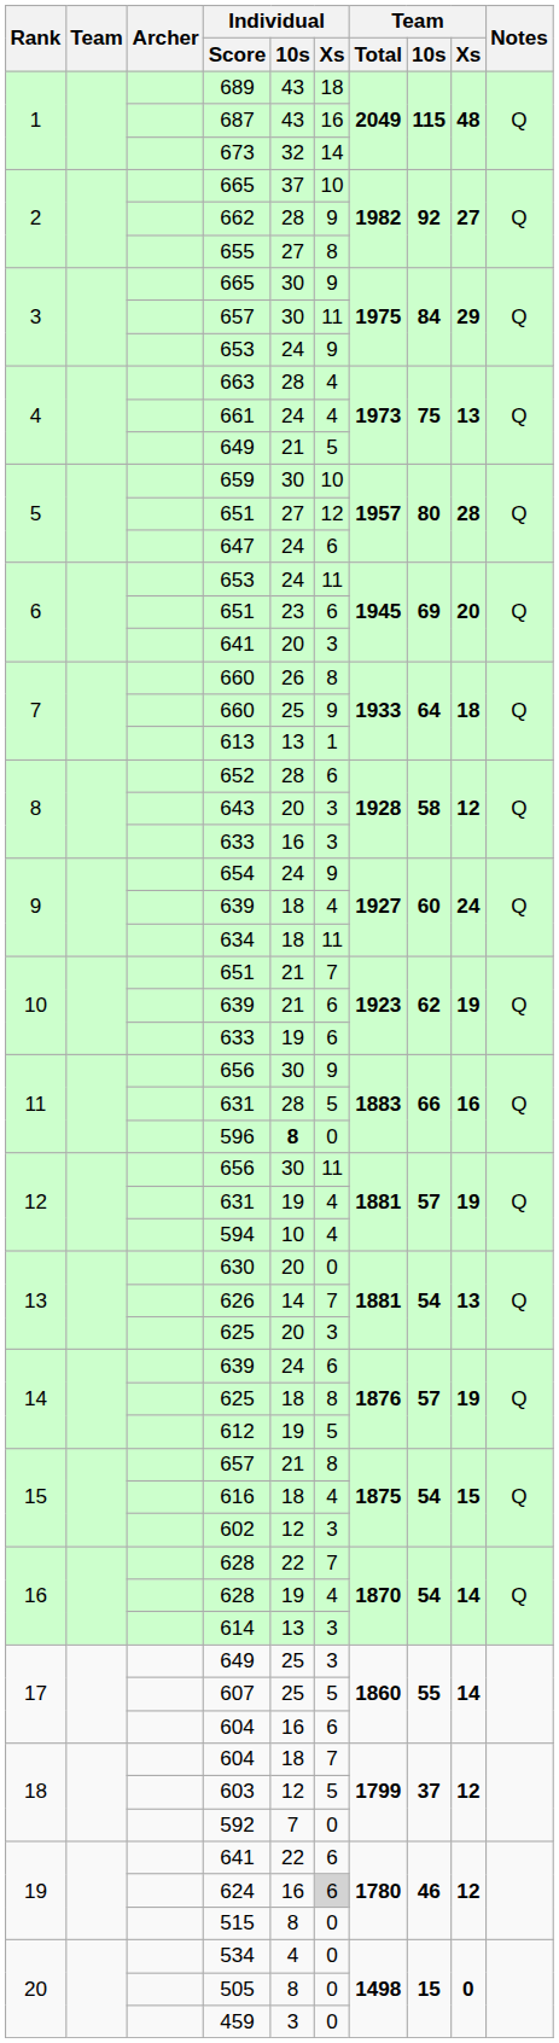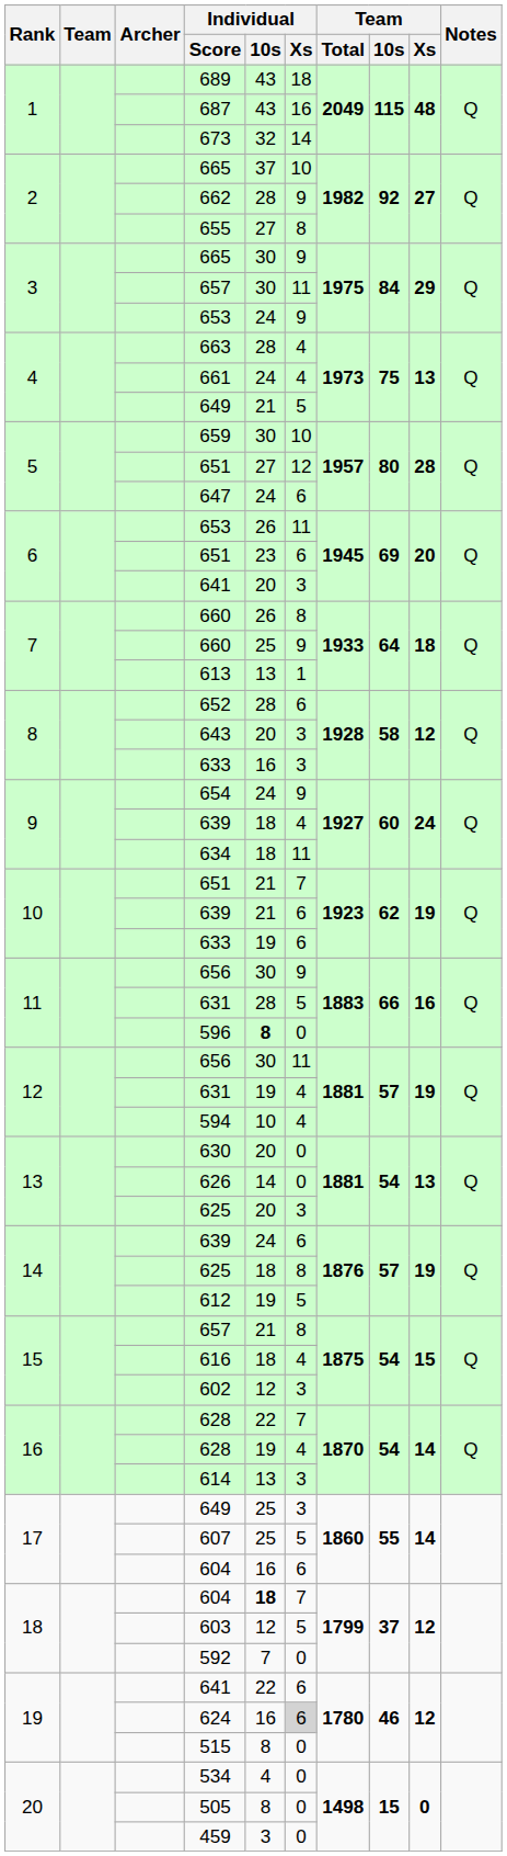 <table class="wikitable sortable" style="font-size:100%; text-align:center;">
 <tr>
 <th rowspan="2">Rank</th>
 <th rowspan="2">Team</th>
 <th rowspan="2">Archer</th>
 <th colspan="3">Individual</th>
 <th colspan="3">Team</th>
 <th rowspan="2">Notes</th>
 </tr>
 <tr>
 <th>Score</th>
 <th>10s</th>
 <th>Xs</th>
 <th>Total</th>
 <th>10s</th>
 <th>Xs</th>
 </tr>
 <tr bgcolor="#ccffcc">
 <td rowspan="3">1</td>
 <td align="left" rowspan="3"></td>
 <td align="left"></td>
 <td>689</td>
 <td>43</td>
 <td>18</td>
 <td rowspan="3"><strong>2049</strong></td>
 <td rowspan="3"><strong>115</strong></td>
 <td rowspan="3"><strong>48</strong></td>
 <td rowspan="3">Q</td>
 </tr>
 <tr bgcolor="#ccffcc">
 <td align="left"></td>
 <td>687</td>
 <td>43</td>
 <td>16</td>
 </tr>
 <tr bgcolor="#ccffcc">
 <td align="left"></td>
 <td>673</td>
 <td>32</td>
 <td>14</td>
 </tr>
 <tr bgcolor="#ccffcc">
 <td rowspan="3">2</td>
 <td align="left" rowspan="3"></td>
 <td align="left"></td>
 <td>665</td>
 <td>37</td>
 <td>10</td>
 <td rowspan="3"><strong>1982</strong></td>
 <td rowspan="3"><strong>92</strong></td>
 <td rowspan="3"><strong>27</strong></td>
 <td rowspan="3">Q</td>
 </tr>
 <tr bgcolor="#ccffcc">
 <td align="left"></td>
 <td>662</td>
 <td>28</td>
 <td>9</td>
 </tr>
 <tr bgcolor="#ccffcc">
 <td align="left"></td>
 <td>655</td>
 <td>27</td>
 <td>8</td>
 </tr>
 <tr bgcolor="#ccffcc">
 <td rowspan="3">3</td>
 <td align="left" rowspan="3"></td>
 <td align="left"></td>
 <td>665</td>
 <td>30</td>
 <td>9</td>
 <td rowspan="3"><strong>1975</strong></td>
 <td rowspan="3"><strong>84</strong></td>
 <td rowspan="3"><strong>29</strong></td>
 <td rowspan="3">Q</td>
 </tr>
 <tr bgcolor="#ccffcc">
 <td align="left"></td>
 <td>657</td>
 <td>30</td>
 <td>11</td>
 </tr>
 <tr bgcolor="#ccffcc">
 <td align="left"></td>
 <td>653</td>
 <td>24</td>
 <td>9</td>
 </tr>
 <tr bgcolor="#ccffcc">
 <td rowspan="3">4</td>
 <td align="left" rowspan="3"></td>
 <td align="left"></td>
 <td>663</td>
 <td>28</td>
 <td>4</td>
 <td rowspan="3"><strong>1973</strong></td>
 <td rowspan="3"><strong>75</strong></td>
 <td rowspan="3"><strong>13</strong></td>
 <td rowspan="3">Q</td>
 </tr>
 <tr bgcolor="#ccffcc">
 <td align="left"></td>
 <td>661</td>
 <td>24</td>
 <td>4</td>
 </tr>
 <tr bgcolor="#ccffcc">
 <td align="left"></td>
 <td>649</td>
 <td>21</td>
 <td>5</td>
 </tr>
 <tr bgcolor="#ccffcc">
 <td rowspan="3">5</td>
 <td align="left" rowspan="3"></td>
 <td align="left"></td>
 <td>659</td>
 <td>30</td>
 <td>10</td>
 <td rowspan="3"><strong>1957</strong></td>
 <td rowspan="3"><strong>80</strong></td>
 <td rowspan="3"><strong>28</strong></td>
 <td rowspan="3">Q</td>
 </tr>
 <tr bgcolor="#ccffcc">
 <td align="left"></td>
 <td>651</td>
 <td>27</td>
 <td>12</td>
 </tr>
 <tr bgcolor="#ccffcc">
 <td align="left"></td>
 <td>647</td>
 <td>24</td>
 <td>6</td>
 </tr>
 <tr bgcolor="#ccffcc">
 <td rowspan="3">6</td>
 <td align="left" rowspan="3"></td>
 <td align="left"></td>
 <td>653</td>
-<td>24</td>
+<td>26</td>
 <td>11</td>
 <td rowspan="3"><strong>1945</strong></td>
 <td rowspan="3"><strong>69</strong></td>
 <td rowspan="3"><strong>20</strong></td>
 <td rowspan="3">Q</td>
 </tr>
 <tr bgcolor="#ccffcc">
 <td align="left"></td>
 <td>651</td>
 <td>23</td>
 <td>6</td>
 </tr>
 <tr bgcolor="#ccffcc">
 <td align="left"></td>
 <td>641</td>
 <td>20</td>
 <td>3</td>
 </tr>
 <tr bgcolor="#ccffcc">
 <td rowspan="3">7</td>
 <td align="left" rowspan="3"></td>
 <td align="left"></td>
 <td>660</td>
 <td>26</td>
 <td>8</td>
 <td rowspan="3"><strong>1933</strong></td>
 <td rowspan="3"><strong>64</strong></td>
 <td rowspan="3"><strong>18</strong></td>
 <td rowspan="3">Q</td>
 </tr>
 <tr bgcolor="#ccffcc">
 <td align="left"></td>
 <td>660</td>
 <td>25</td>
 <td>9</td>
 </tr>
 <tr bgcolor="#ccffcc">
 <td align="left"></td>
 <td>613</td>
 <td>13</td>
 <td>1</td>
 </tr>
 <tr bgcolor="#ccffcc">
 <td rowspan="3">8</td>
 <td align="left" rowspan="3"></td>
 <td align="left"></td>
 <td>652</td>
 <td>28</td>
 <td>6</td>
 <td rowspan="3"><strong>1928</strong></td>
 <td rowspan="3"><strong>58</strong></td>
 <td rowspan="3"><strong>12</strong></td>
 <td rowspan="3">Q</td>
 </tr>
 <tr bgcolor="#ccffcc">
 <td align="left"></td>
 <td>643</td>
 <td>20</td>
 <td>3</td>
 </tr>
 <tr bgcolor="#ccffcc">
 <td align="left"></td>
 <td>633</td>
 <td>16</td>
 <td>3</td>
 </tr>
 <tr bgcolor="#ccffcc">
 <td rowspan="3">9</td>
 <td align="left" rowspan="3"></td>
 <td align="left"></td>
 <td>654</td>
 <td>24</td>
 <td>9</td>
 <td rowspan="3"><strong>1927</strong></td>
 <td rowspan="3"><strong>60</strong></td>
 <td rowspan="3"><strong>24</strong></td>
 <td rowspan="3">Q</td>
 </tr>
 <tr bgcolor="#ccffcc">
 <td align="left"></td>
 <td>639</td>
 <td>18</td>
 <td>4</td>
 </tr>
 <tr bgcolor="#ccffcc">
 <td align="left"></td>
 <td>634</td>
 <td>18</td>
 <td>11</td>
 </tr>
 <tr bgcolor="#ccffcc">
 <td rowspan="3">10</td>
 <td align="left" rowspan="3"></td>
 <td align="left"></td>
 <td>651</td>
 <td>21</td>
 <td>7</td>
 <td rowspan="3"><strong>1923</strong></td>
 <td rowspan="3"><strong>62</strong></td>
 <td rowspan="3"><strong>19</strong></td>
 <td rowspan="3">Q</td>
 </tr>
 <tr bgcolor="#ccffcc">
 <td align="left"></td>
 <td>639</td>
 <td>21</td>
 <td>6</td>
 </tr>
 <tr bgcolor="#ccffcc">
 <td align="left"></td>
 <td>633</td>
 <td>19</td>
 <td>6</td>
 </tr>
 <tr bgcolor="#ccffcc">
 <td rowspan="3">11</td>
 <td align="left" rowspan="3"></td>
 <td align="left"></td>
 <td>656</td>
 <td>30</td>
 <td>9</td>
 <td rowspan="3"><strong>1883</strong></td>
 <td rowspan="3"><strong>66</strong></td>
 <td rowspan="3"><strong>16</strong></td>
 <td rowspan="3">Q</td>
 </tr>
 <tr bgcolor="#ccffcc">
 <td align="left"></td>
 <td>631</td>
 <td>28</td>
 <td>5</td>
 </tr>
 <tr bgcolor="#ccffcc">
 <td align="left"></td>
 <td>596</td>
 <td><strong>8</strong></td>
 <td>0</td>
 </tr>
 <tr bgcolor="#ccffcc">
 <td rowspan="3">12</td>
 <td align="left" rowspan="3"></td>
 <td align="left"></td>
 <td>656</td>
 <td>30</td>
 <td>11</td>
 <td rowspan="3"><strong>1881</strong></td>
 <td rowspan="3"><strong>57</strong></td>
 <td rowspan="3"><strong>19</strong></td>
 <td rowspan="3">Q</td>
 </tr>
 <tr bgcolor="#ccffcc">
 <td align="left"></td>
 <td>631</td>
 <td>19</td>
 <td>4</td>
 </tr>
 <tr bgcolor="#ccffcc">
 <td align="left"></td>
 <td>594</td>
 <td>10</td>
 <td>4</td>
 </tr>
 <tr bgcolor="#ccffcc">
 <td rowspan="3">13</td>
 <td align="left" rowspan="3"></td>
 <td align="left"></td>
 <td>630</td>
 <td>20</td>
 <td>0</td>
 <td rowspan="3"><strong>1881</strong></td>
 <td rowspan="3"><strong>54</strong></td>
 <td rowspan="3"><strong>13</strong></td>
 <td rowspan="3">Q</td>
 </tr>
 <tr bgcolor="#ccffcc">
 <td align="left"></td>
 <td>626</td>
 <td>14</td>
-<td>7</td>
+<td>0</td>
 </tr>
 <tr bgcolor="#ccffcc">
 <td align="left"></td>
 <td>625</td>
 <td>20</td>
 <td>3</td>
 </tr>
 <tr bgcolor="#ccffcc">
 <td rowspan="3">14</td>
 <td align="left" rowspan="3"></td>
 <td align="left"></td>
 <td>639</td>
 <td>24</td>
 <td>6</td>
 <td rowspan="3"><strong>1876</strong></td>
 <td rowspan="3"><strong>57</strong></td>
 <td rowspan="3"><strong>19</strong></td>
 <td rowspan="3">Q</td>
 </tr>
 <tr bgcolor="#ccffcc">
 <td align="left"></td>
 <td>625</td>
 <td>18</td>
 <td>8</td>
 </tr>
 <tr bgcolor="#ccffcc">
 <td align="left"></td>
 <td>612</td>
 <td>19</td>
 <td>5</td>
 </tr>
 <tr bgcolor="#ccffcc">
 <td rowspan="3">15</td>
 <td align="left" rowspan="3"></td>
 <td align="left"></td>
 <td>657</td>
 <td>21</td>
 <td>8</td>
 <td rowspan="3"><strong>1875</strong></td>
 <td rowspan="3"><strong>54</strong></td>
 <td rowspan="3"><strong>15</strong></td>
 <td rowspan="3">Q</td>
 </tr>
 <tr bgcolor="#ccffcc">
 <td align="left"></td>
 <td>616</td>
 <td>18</td>
 <td>4</td>
 </tr>
 <tr bgcolor="#ccffcc">
 <td align="left"></td>
 <td>602</td>
 <td>12</td>
 <td>3</td>
 </tr>
 <tr bgcolor="#ccffcc">
 <td rowspan="3">16</td>
 <td align="left" rowspan="3"></td>
 <td align="left"></td>
 <td>628</td>
 <td>22</td>
 <td>7</td>
 <td rowspan="3"><strong>1870</strong></td>
 <td rowspan="3"><strong>54</strong></td>
 <td rowspan="3"><strong>14</strong></td>
 <td rowspan="3">Q</td>
 </tr>
 <tr bgcolor="#ccffcc">
 <td align="left"></td>
 <td>628</td>
 <td>19</td>
 <td>4</td>
 </tr>
 <tr bgcolor="#ccffcc">
 <td align="left"></td>
 <td>614</td>
 <td>13</td>
 <td>3</td>
 </tr>
 <tr>
 <td rowspan="3">17</td>
 <td align="left" rowspan="3"></td>
 <td align="left"></td>
 <td>649</td>
 <td>25</td>
 <td>3</td>
 <td rowspan="3"><strong>1860</strong></td>
 <td rowspan="3"><strong>55</strong></td>
 <td rowspan="3"><strong>14</strong></td>
 <td rowspan="3"></td>
 </tr>
 <tr>
 <td align="left"></td>
 <td>607</td>
 <td>25</td>
 <td>5</td>
 </tr>
 <tr>
 <td align="left"></td>
 <td>604</td>
 <td>16</td>
 <td>6</td>
 </tr>
 <tr>
 <td rowspan="3">18</td>
 <td align="left" rowspan="3"></td>
 <td align="left"></td>
 <td>604</td>
-<td>18</td>
+<td><strong>18</strong></td>
 <td>7</td>
 <td rowspan="3"><strong>1799</strong></td>
 <td rowspan="3"><strong>37</strong></td>
 <td rowspan="3"><strong>12</strong></td>
 <td rowspan="3"></td>
 </tr>
 <tr>
 <td align="left"></td>
 <td>603</td>
 <td>12</td>
 <td>5</td>
 </tr>
 <tr>
 <td align="left"></td>
 <td>592</td>
 <td>7</td>
 <td>0</td>
 </tr>
 <tr>
 <td rowspan="3">19</td>
 <td align="left" rowspan="3"></td>
 <td align="left"></td>
 <td>641</td>
 <td>22</td>
 <td>6</td>
 <td rowspan="3"><strong>1780</strong></td>
 <td rowspan="3"><strong>46</strong></td>
 <td rowspan="3"><strong>12</strong></td>
 <td rowspan="3"></td>
 </tr>
 <tr>
 <td align="left"></td>
 <td>624</td>
 <td>16</td>
 <td style="background: lightgrey;">6</td>
 </tr>
 <tr>
 <td align="left"></td>
 <td>515</td>
 <td>8</td>
 <td>0</td>
 </tr>
 <tr>
 <td rowspan="3">20</td>
 <td align="left" rowspan="3"></td>
 <td align="left"></td>
 <td>534</td>
 <td>4</td>
 <td>0</td>
 <td rowspan="3"><strong>1498</strong></td>
 <td rowspan="3"><strong>15</strong></td>
 <td rowspan="3"><strong>0</strong></td>
 <td rowspan="3"></td>
 </tr>
 <tr>
 <td align="left"></td>
 <td>505</td>
 <td>8</td>
 <td>0</td>
 </tr>
 <tr>
 <td align="left"></td>
 <td>459</td>
 <td>3</td>
 <td>0</td>
 </tr>
 </table>
